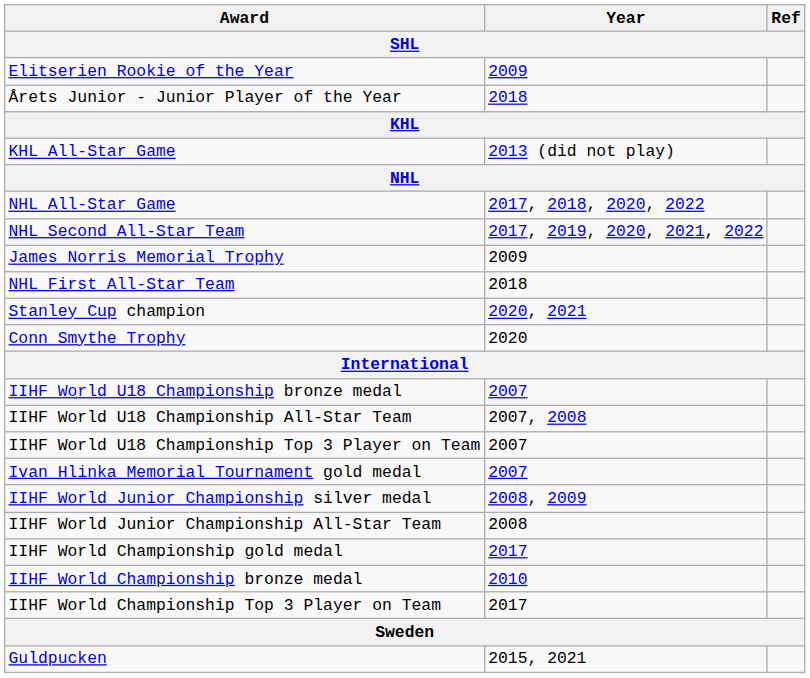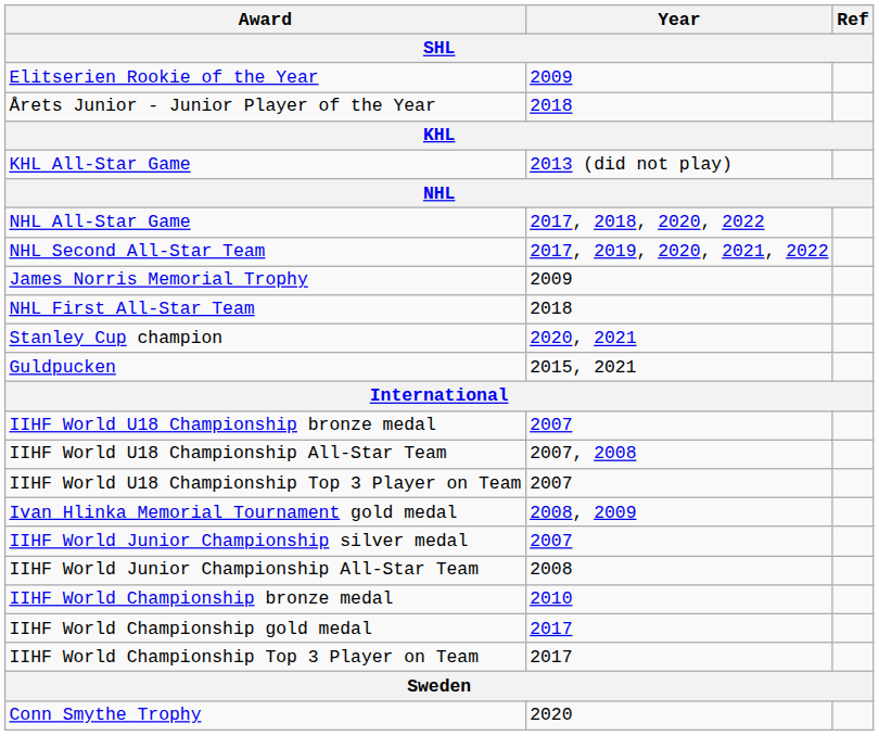 <table class="wikitable">
 <tr>
 <th>Award</th>
 <th>Year</th>
 <th>Ref</th>
 </tr>
 <tr>
 <th colspan="3"><a href='#'>SHL</a></th>
 </tr>
 <tr>
 <td><a href='#'>Elitserien Rookie of the Year</a></td>
 <td><a href='#'>2009</a></td>
 <td></td>
 </tr>
 <tr>
 <td>Årets Junior - Junior Player of the Year</td>
 <td><a href='#'>2018</a></td>
 <td></td>
 </tr>
 <tr>
 <th colspan="3"><a href='#'>KHL</a></th>
 </tr>
 <tr>
 <td><a href='#'>KHL All-Star Game</a></td>
 <td><a href='#'>2013</a> (did not play)</td>
 <td></td>
 </tr>
 <tr>
 <th colspan="3"><a href='#'>NHL</a></th>
 </tr>
 <tr>
 <td><a href='#'>NHL All-Star Game</a></td>
 <td><a href='#'>2017</a>, <a href='#'>2018</a>, <a href='#'>2020</a>, <a href='#'>2022</a></td>
 <td></td>
 </tr>
 <tr>
 <td><a href='#'>NHL Second All-Star Team</a></td>
 <td><a href='#'>2017</a>, <a href='#'>2019</a>, <a href='#'>2020</a>, <a href='#'>2021</a>, <a href='#'>2022</a></td>
 <td></td>
 </tr>
 <tr>
 <td><a href='#'>James Norris Memorial Trophy</a></td>
 <td>2009</td>
 <td></td>
 </tr>
 <tr>
 <td><a href='#'>NHL First All-Star Team</a></td>
 <td>2018</td>
 <td></td>
 </tr>
 <tr>
 <td><a href='#'>Stanley Cup</a> champion</td>
 <td><a href='#'>2020</a>, <a href='#'>2021</a></td>
 <td></td>
 </tr>
 <tr>
-<td><a href='#'>Conn Smythe Trophy</a></td>
-<td>2020</td>
+<td><a href='#'>Guldpucken</a></td>
+<td>2015, 2021</td>
 <td></td>
 </tr>
 <tr>
 <th colspan="3"><a href='#'>International</a></th>
 </tr>
 <tr>
 <td><a href='#'>IIHF World U18 Championship</a> bronze medal</td>
 <td><a href='#'>2007</a></td>
 <td></td>
 </tr>
 <tr>
 <td>IIHF World U18 Championship All-Star Team</td>
 <td>2007, <a href='#'>2008</a></td>
 <td></td>
 </tr>
 <tr>
 <td>IIHF World U18 Championship Top 3 Player on Team</td>
 <td>2007</td>
 <td></td>
 </tr>
 <tr>
 <td><a href='#'>Ivan Hlinka Memorial Tournament</a> gold medal</td>
-<td><a href='#'>2007</a></td>
+<td><a href='#'>2008</a>, <a href='#'>2009</a></td>
 <td></td>
 </tr>
 <tr>
 <td><a href='#'>IIHF World Junior Championship</a> silver medal</td>
-<td><a href='#'>2008</a>, <a href='#'>2009</a></td>
+<td><a href='#'>2007</a></td>
 <td></td>
 </tr>
 <tr>
 <td>IIHF World Junior Championship All-Star Team</td>
 <td>2008</td>
 <td></td>
 </tr>
 <tr>
-<td>IIHF World Championship gold medal</td>
-<td><a href='#'>2017</a></td>
+<td><a href='#'>IIHF World Championship</a> bronze medal</td>
+<td><a href='#'>2010</a></td>
 <td></td>
 </tr>
 <tr>
-<td><a href='#'>IIHF World Championship</a> bronze medal</td>
-<td><a href='#'>2010</a></td>
+<td>IIHF World Championship gold medal</td>
+<td><a href='#'>2017</a></td>
 <td></td>
 </tr>
 <tr>
 <td>IIHF World Championship Top 3 Player on Team</td>
 <td>2017</td>
 <td></td>
 </tr>
 <tr>
 <th colspan="3">Sweden</th>
 </tr>
 <tr>
-<td><a href='#'>Guldpucken</a></td>
-<td>2015, 2021</td>
+<td><a href='#'>Conn Smythe Trophy</a></td>
+<td>2020</td>
 <td></td>
 </tr>
 </table>
